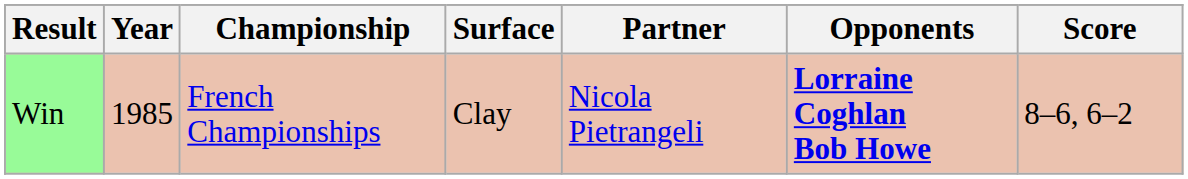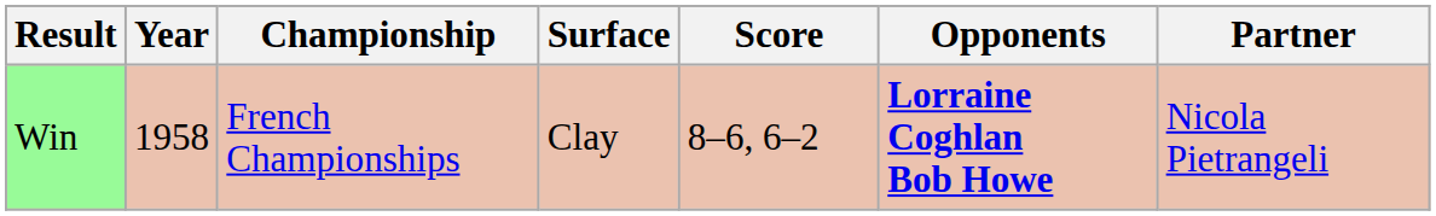 <table class="sortable wikitable">
 <tr>
 <th style="width:40px">Result</th>
 <th style="width:30px">Year</th>
 <th style="width:160px">Championship</th>
 <th style="width:50px">Surface</th>
+<th style="width:120px" class="unsortable">Score</th>
+<th style="width:150px">Opponents</th>
 <th style="width:150px">Partner</th>
-<th style="width:150px">Opponents</th>
-<th style="width:120px" class="unsortable">Score</th>
 </tr>
 <tr style="background:#ebc2af;">
 <td style="background:#98fb98;">Win</td>
-<td>1985</td>
+<td>1958</td>
 <td><a href='#'>French Championships</a></td>
 <td>Clay</td>
+<td>8–6, 6–2</td>
+<td><strong> <a href='#'>Lorraine Coghlan</a> <br>  <a href='#'>Bob Howe</a></strong></td>
 <td> <a href='#'>Nicola Pietrangeli</a></td>
-<td><strong> <a href='#'>Lorraine Coghlan</a> <br>  <a href='#'>Bob Howe</a></strong></td>
-<td>8–6, 6–2</td>
 </tr>
 </table>
